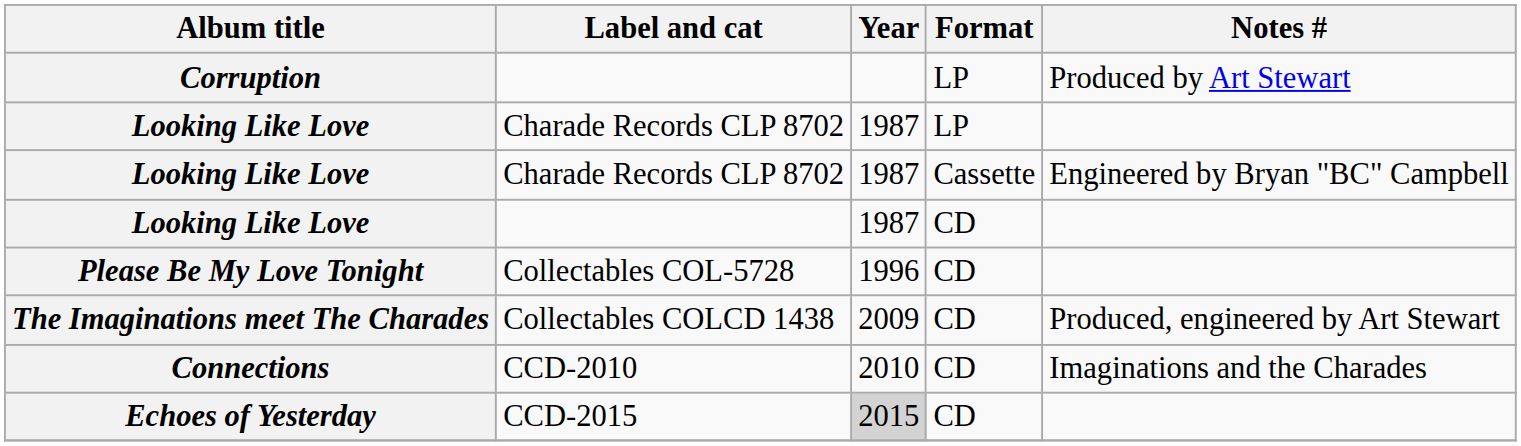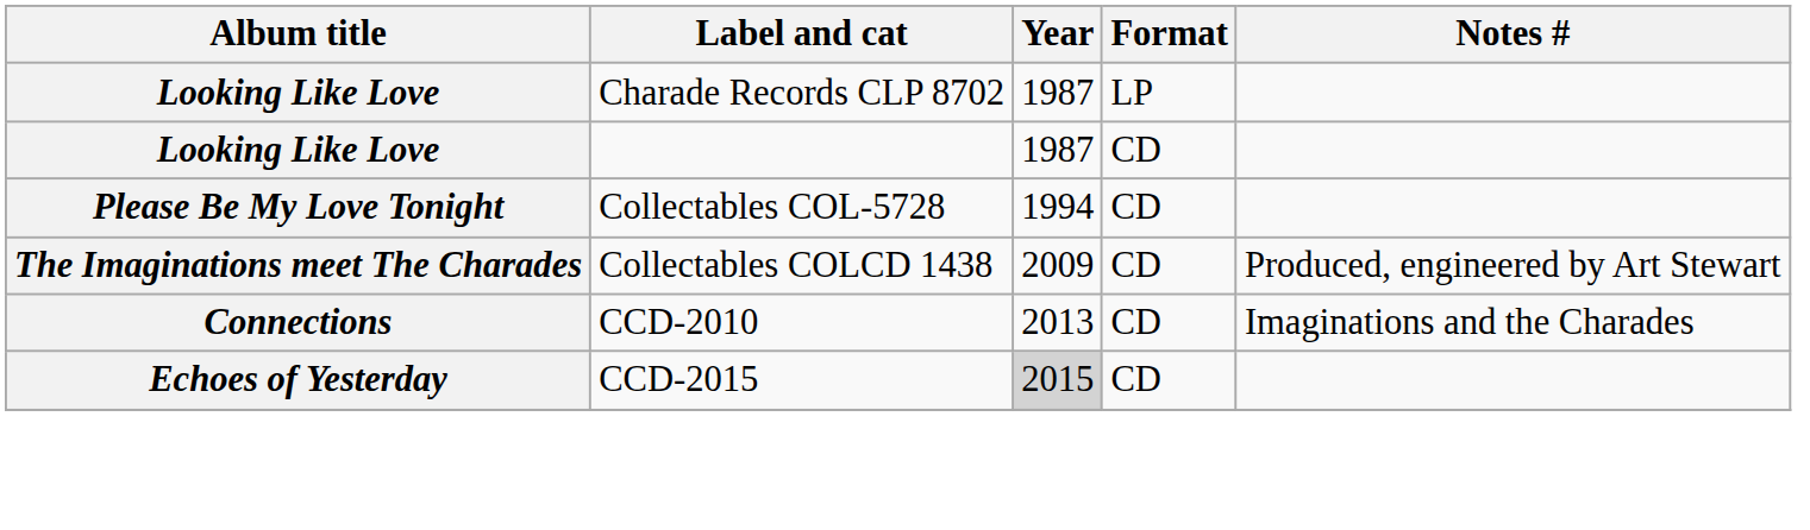 <table class="wikitable plainrowheaders sortable">
 <tr>
 <th scope="col">Album title</th>
 <th scope="col">Label and cat</th>
 <th scope="col">Year</th>
 <th scope="col">Format</th>
 <th scope="col" class="unsortable">Notes #</th>
 </tr>
-<tr>
-<th scope="row"><em>Corruption</em></th>
-<td></td>
-<td></td>
-<td>LP</td>
-<td>Produced by <a href='#'>Art Stewart</a></td>
-</tr>
 <tr ,>
 <th scope="row"><em>Looking Like Love</em></th>
 <td>Charade Records CLP 8702</td>
 <td>1987</td>
 <td>LP</td>
 <td></td>
-</tr>
-<tr>
-<th scope="row"><em>Looking Like Love</em></th>
-<td>Charade Records CLP 8702</td>
-<td>1987</td>
-<td>Cassette</td>
-<td>Engineered by Bryan "BC" Campbell</td>
 </tr>
 <tr>
 <th scope="row"><em>Looking Like Love</em></th>
 <td></td>
 <td>1987</td>
 <td>CD</td>
 <td></td>
 </tr>
 <tr>
 <th scope="row"><em>Please Be My Love Tonight</em></th>
 <td>Collectables COL-5728</td>
-<td>1996</td>
+<td>1994</td>
 <td>CD</td>
 <td></td>
 </tr>
 <tr>
 <th scope="row"><em>The Imaginations meet The Charades</em></th>
 <td>Collectables COLCD 1438</td>
 <td>2009</td>
 <td>CD</td>
 <td>Produced, engineered by Art Stewart</td>
 </tr>
 <tr>
 <th scope="row"><em>Connections</em></th>
 <td>CCD-2010</td>
-<td>2010</td>
+<td>2013</td>
 <td>CD</td>
 <td>Imaginations and the Charades</td>
 </tr>
 <tr>
 <th scope="row"><em>Echoes of Yesterday</em></th>
 <td>CCD-2015</td>
 <td style="background: lightgrey;">2015</td>
 <td>CD</td>
 <td></td>
 </tr>
 <tr>
 </tr>
 </table>
